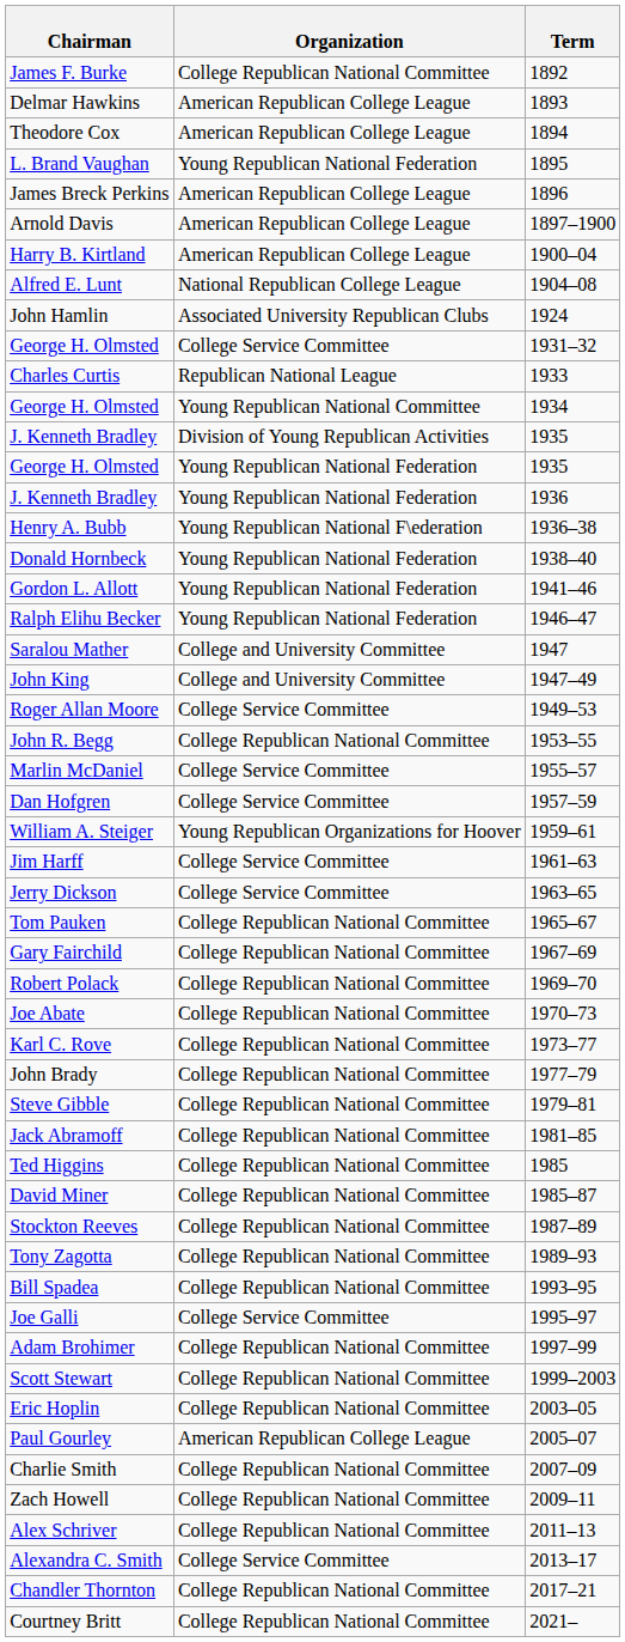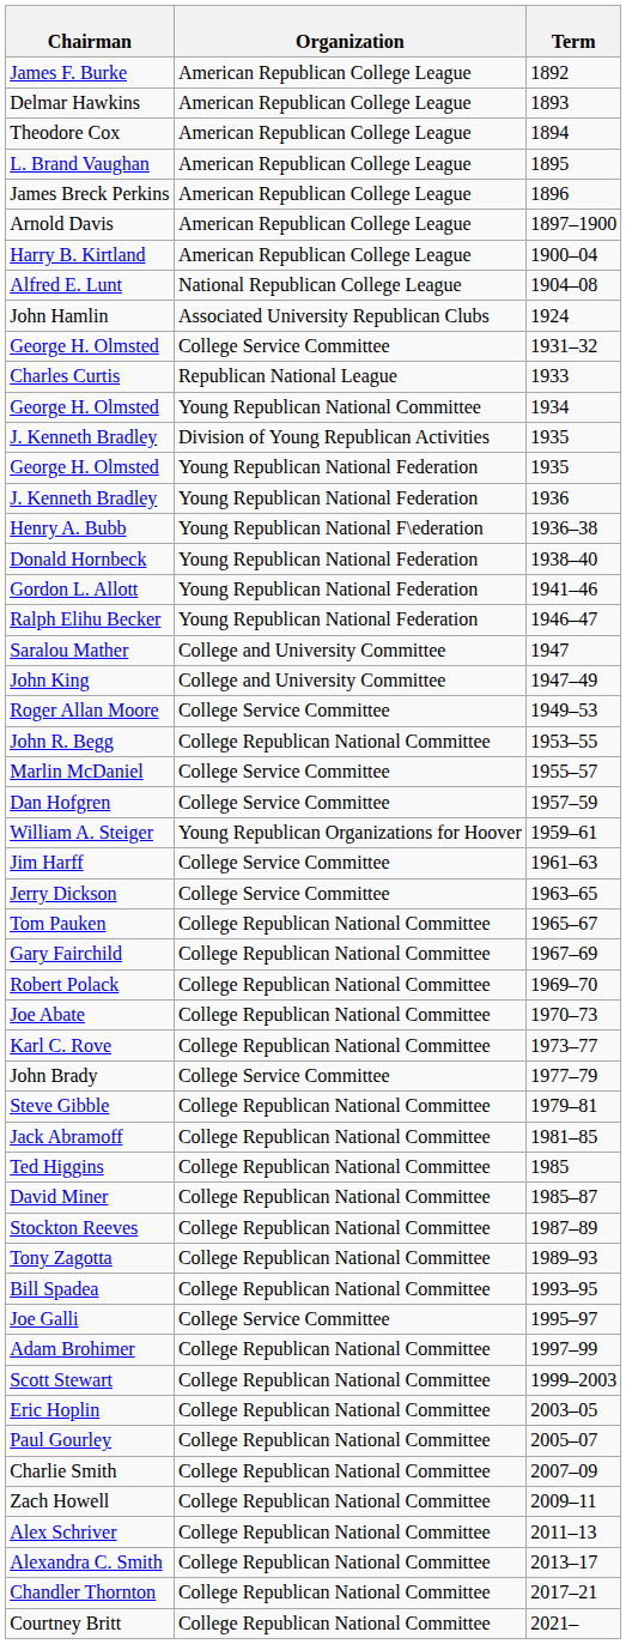 <table class="wikitable">
 <tr>
 <th><br>Chairman</th>
 <th><br>Organization</th>
 <th><br>Term</th>
 </tr>
 <tr>
 <td><a href='#'>James F. Burke</a></td>
-<td>College Republican National Committee</td>
+<td>American Republican College League</td>
 <td>1892</td>
 </tr>
 <tr>
 <td>Delmar Hawkins</td>
 <td>American Republican College League</td>
 <td>1893</td>
 </tr>
 <tr>
 <td>Theodore Cox</td>
 <td>American Republican College League</td>
 <td>1894</td>
 </tr>
 <tr>
 <td><a href='#'>L. Brand Vaughan</a></td>
-<td>Young Republican National Federation</td>
+<td>American Republican College League</td>
 <td>1895</td>
 </tr>
 <tr>
 <td>James Breck Perkins</td>
 <td>American Republican College League</td>
 <td>1896</td>
 </tr>
 <tr>
 <td>Arnold Davis</td>
 <td>American Republican College League</td>
 <td>1897–1900</td>
 </tr>
 <tr>
 <td><a href='#'>Harry B. Kirtland</a></td>
 <td>American Republican College League</td>
 <td>1900–04</td>
 </tr>
 <tr>
 <td><a href='#'>Alfred E. Lunt</a></td>
 <td>National Republican College League</td>
 <td>1904–08</td>
 </tr>
 <tr>
 <td>John Hamlin</td>
 <td>Associated University Republican Clubs</td>
 <td>1924</td>
 </tr>
 <tr>
 <td><a href='#'>George H. Olmsted</a></td>
 <td>College Service Committee</td>
 <td>1931–32</td>
 </tr>
 <tr>
 <td><a href='#'>Charles Curtis</a></td>
 <td>Republican National League</td>
 <td>1933</td>
 </tr>
 <tr>
 <td><a href='#'>George H. Olmsted</a></td>
 <td>Young Republican National Committee</td>
 <td>1934</td>
 </tr>
 <tr>
 <td><a href='#'>J. Kenneth Bradley</a></td>
 <td>Division of Young Republican Activities</td>
 <td>1935</td>
 </tr>
 <tr>
 <td><a href='#'>George H. Olmsted</a></td>
 <td>Young Republican National Federation</td>
 <td>1935</td>
 </tr>
 <tr>
 <td><a href='#'>J. Kenneth Bradley</a></td>
 <td>Young Republican National Federation</td>
 <td>1936</td>
 </tr>
 <tr>
 <td><a href='#'>Henry A. Bubb</a></td>
 <td>Young Republican National F\ederation</td>
 <td>1936–38</td>
 </tr>
 <tr>
 <td><a href='#'>Donald Hornbeck</a></td>
 <td>Young Republican National Federation</td>
 <td>1938–40</td>
 </tr>
 <tr>
 <td><a href='#'>Gordon L. Allott</a></td>
 <td>Young Republican National Federation</td>
 <td>1941–46</td>
 </tr>
 <tr>
 <td><a href='#'>Ralph Elihu Becker</a></td>
 <td>Young Republican National Federation</td>
 <td>1946–47</td>
 </tr>
 <tr>
 <td><a href='#'>Saralou Mather</a></td>
 <td>College and University Committee</td>
 <td>1947</td>
 </tr>
 <tr>
 <td><a href='#'>John King</a></td>
 <td>College and University Committee</td>
 <td>1947–49</td>
 </tr>
 <tr>
 <td><a href='#'>Roger Allan Moore</a></td>
 <td>College Service Committee</td>
 <td>1949–53</td>
 </tr>
 <tr>
 <td><a href='#'>John R. Begg</a></td>
 <td>College Republican National Committee</td>
 <td>1953–55</td>
 </tr>
 <tr>
 <td><a href='#'>Marlin McDaniel</a></td>
 <td>College Service Committee</td>
 <td>1955–57</td>
 </tr>
 <tr>
 <td><a href='#'>Dan Hofgren</a></td>
 <td>College Service Committee</td>
 <td>1957–59</td>
 </tr>
 <tr>
 <td><a href='#'>William A. Steiger</a></td>
 <td>Young Republican Organizations for Hoover</td>
 <td>1959–61</td>
 </tr>
 <tr>
 <td><a href='#'>Jim Harff</a></td>
 <td>College Service Committee</td>
 <td>1961–63</td>
 </tr>
 <tr>
 <td><a href='#'>Jerry Dickson</a></td>
 <td>College Service Committee</td>
 <td>1963–65</td>
 </tr>
 <tr>
 <td><a href='#'>Tom Pauken</a></td>
 <td>College Republican National Committee</td>
 <td>1965–67</td>
 </tr>
 <tr>
 <td><a href='#'>Gary Fairchild</a></td>
 <td>College Republican National Committee</td>
 <td>1967–69</td>
 </tr>
 <tr>
 <td><a href='#'>Robert Polack</a></td>
 <td>College Republican National Committee</td>
 <td>1969–70</td>
 </tr>
 <tr>
 <td><a href='#'>Joe Abate</a></td>
 <td>College Republican National Committee</td>
 <td>1970–73</td>
 </tr>
 <tr>
 <td><a href='#'>Karl C. Rove</a></td>
 <td>College Republican National Committee</td>
 <td>1973–77</td>
 </tr>
 <tr>
 <td>John Brady</td>
-<td>College Republican National Committee</td>
+<td>College Service Committee</td>
 <td>1977–79</td>
 </tr>
 <tr>
 <td><a href='#'>Steve Gibble</a></td>
 <td>College Republican National Committee</td>
 <td>1979–81</td>
 </tr>
 <tr>
 <td><a href='#'>Jack Abramoff</a></td>
 <td>College Republican National Committee</td>
 <td>1981–85</td>
 </tr>
 <tr>
 <td><a href='#'>Ted Higgins</a></td>
 <td>College Republican National Committee</td>
 <td>1985</td>
 </tr>
 <tr>
 <td><a href='#'>David Miner</a></td>
 <td>College Republican National Committee</td>
 <td>1985–87</td>
 </tr>
 <tr>
 <td><a href='#'>Stockton Reeves</a></td>
 <td>College Republican National Committee</td>
 <td>1987–89</td>
 </tr>
 <tr>
 <td><a href='#'>Tony Zagotta</a></td>
 <td>College Republican National Committee</td>
 <td>1989–93</td>
 </tr>
 <tr>
 <td><a href='#'>Bill Spadea</a></td>
 <td>College Republican National Committee</td>
 <td>1993–95</td>
 </tr>
 <tr>
 <td><a href='#'>Joe Galli</a></td>
 <td>College Service Committee</td>
 <td>1995–97</td>
 </tr>
 <tr>
 <td><a href='#'>Adam Brohimer</a></td>
 <td>College Republican National Committee</td>
 <td>1997–99</td>
 </tr>
 <tr>
 <td><a href='#'>Scott Stewart</a></td>
 <td>College Republican National Committee</td>
 <td>1999–2003</td>
 </tr>
 <tr>
 <td><a href='#'>Eric Hoplin</a></td>
 <td>College Republican National Committee</td>
 <td>2003–05</td>
 </tr>
 <tr>
 <td><a href='#'>Paul Gourley</a></td>
-<td>American Republican College League</td>
+<td>College Republican National Committee</td>
 <td>2005–07</td>
 </tr>
 <tr>
 <td>Charlie Smith</td>
 <td>College Republican National Committee</td>
 <td>2007–09</td>
 </tr>
 <tr>
 <td>Zach Howell</td>
 <td>College Republican National Committee</td>
 <td>2009–11</td>
 </tr>
 <tr>
 <td><a href='#'>Alex Schriver</a></td>
 <td>College Republican National Committee</td>
 <td>2011–13</td>
 </tr>
 <tr>
 <td><a href='#'>Alexandra C. Smith</a></td>
-<td>College Service Committee</td>
+<td>College Republican National Committee</td>
 <td>2013–17</td>
 </tr>
 <tr>
 <td><a href='#'>Chandler Thornton</a></td>
 <td>College Republican National Committee</td>
 <td>2017–21</td>
 </tr>
 <tr>
 <td>Courtney Britt</td>
 <td>College Republican National Committee</td>
 <td>2021–</td>
 </tr>
 </table>
